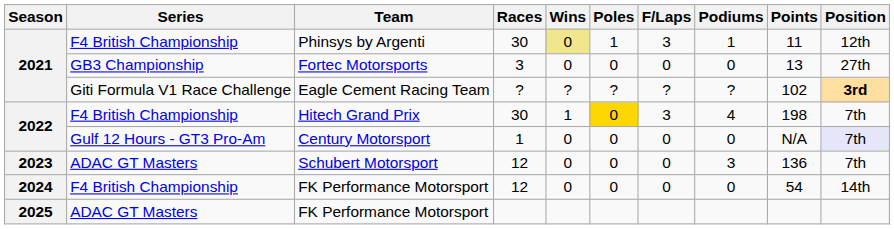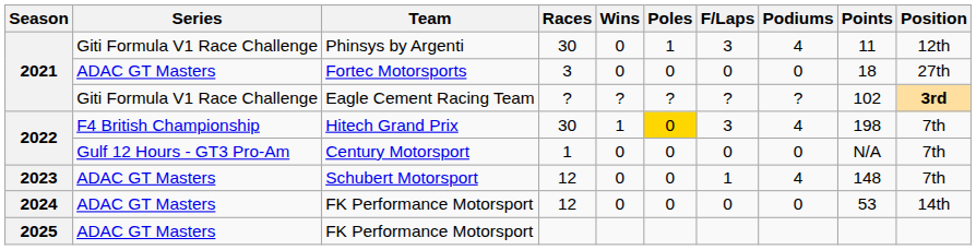 <table class="wikitable" style="font-size: 90%; text-align:center">
 <tr>
 <th>Season</th>
 <th>Series</th>
 <th>Team</th>
 <th>Races</th>
 <th>Wins</th>
 <th>Poles</th>
 <th>F/Laps</th>
 <th>Podiums</th>
 <th>Points</th>
 <th>Position</th>
 </tr>
 <tr>
 <th rowspan="3">2021</th>
-<td align="left"><a href='#'>F4 British Championship</a></td>
+<td align=left>Giti Formula V1 Race Challenge</td>
 <td align="left">Phinsys by Argenti</td>
 <td>30</td>
-<td style="background: khaki;">0</td>
+<td>0</td>
 <td>1</td>
 <td>3</td>
-<td>1</td>
+<td>4</td>
 <td>11</td>
 <td>12th</td>
 </tr>
 <tr>
-<td align="left"><a href='#'>GB3 Championship</a></td>
+<td align=left><a href='#'>ADAC GT Masters</a></td>
 <td align="left"><a href='#'>Fortec Motorsports</a></td>
 <td>3</td>
 <td>0</td>
 <td>0</td>
 <td>0</td>
 <td>0</td>
-<td>13</td>
+<td>18</td>
 <td>27th</td>
 </tr>
 <tr>
 <td align=left>Giti Formula V1 Race Challenge</td>
 <td align=left>Eagle Cement Racing Team</td>
 <td>?</td>
 <td>?</td>
 <td>?</td>
 <td>?</td>
 <td>?</td>
 <td>102</td>
 <td style="background:#FFDF9F;"><strong>3rd</strong></td>
 </tr>
 <tr>
 <th rowspan="2">2022</th>
 <td align=left><a href='#'>F4 British Championship</a></td>
 <td align=left><a href='#'>Hitech Grand Prix</a></td>
 <td>30</td>
 <td>1</td>
 <td style="background: gold;">0</td>
 <td>3</td>
 <td>4</td>
 <td>198</td>
 <td>7th</td>
 </tr>
 <tr>
 <td align=left><a href='#'>Gulf 12 Hours - GT3 Pro-Am</a></td>
 <td align=left><a href='#'>Century Motorsport</a></td>
 <td>1</td>
 <td>0</td>
 <td>0</td>
 <td>0</td>
 <td>0</td>
 <td>N/A</td>
-<td style="background: lavender;">7th</td>
+<td>7th</td>
 </tr>
 <tr>
 <th>2023</th>
 <td align=left><a href='#'>ADAC GT Masters</a></td>
 <td align=left><a href='#'>Schubert Motorsport</a></td>
 <td>12</td>
 <td>0</td>
 <td>0</td>
-<td>0</td>
-<td>3</td>
-<td>136</td>
+<td>1</td>
+<td>4</td>
+<td>148</td>
 <td>7th</td>
 </tr>
 <tr>
 <th>2024</th>
-<td align="left"><a href='#'>F4 British Championship</a></td>
+<td align=left><a href='#'>ADAC GT Masters</a></td>
 <td align=left>FK Performance Motorsport</td>
 <td>12</td>
 <td>0</td>
 <td>0</td>
 <td>0</td>
 <td>0</td>
-<td>54</td>
+<td>53</td>
 <td>14th</td>
 </tr>
 <tr>
 <th>2025</th>
 <td align=left><a href='#'>ADAC GT Masters</a></td>
 <td align=left>FK Performance Motorsport</td>
 <td></td>
 <td></td>
 <td></td>
 <td></td>
 <td></td>
 <td></td>
 <td></td>
 </tr>
 </table>
